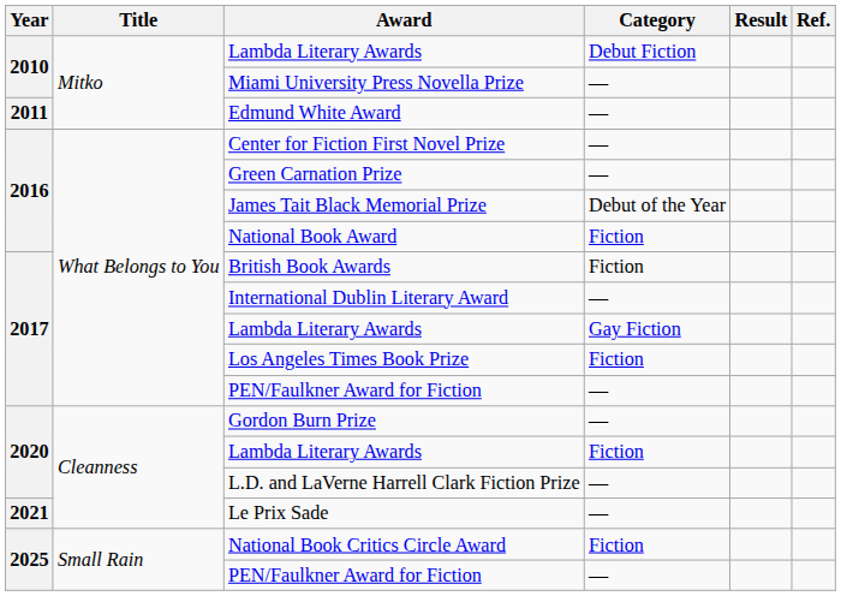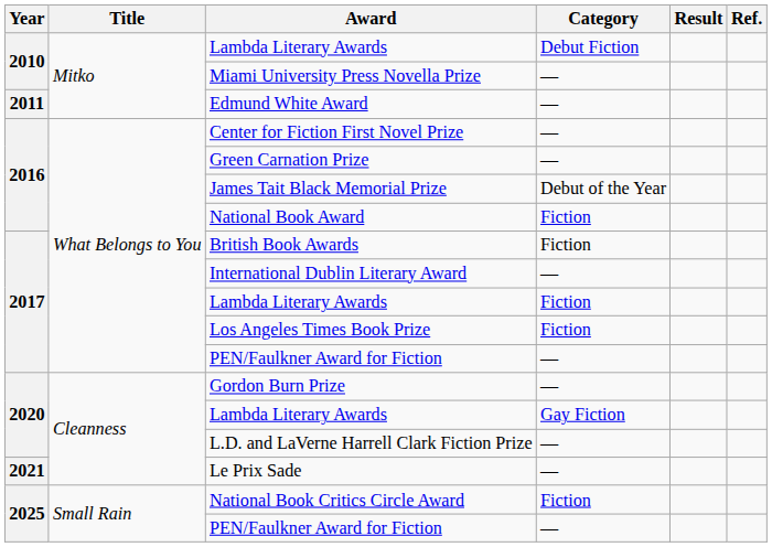 <table class="wikitable sortable">
 <tr>
 <th>Year</th>
 <th>Title</th>
 <th>Award</th>
 <th>Category</th>
 <th>Result</th>
 <th>Ref.</th>
 </tr>
 <tr>
 <th rowspan="2">2010</th>
 <td rowspan="3"><em>Mitko</em></td>
 <td><a href='#'>Lambda Literary Awards</a></td>
 <td><a href='#'>Debut Fiction</a></td>
 <td></td>
 <td></td>
 </tr>
 <tr>
 <td><a href='#'>Miami University Press Novella Prize</a></td>
 <td>—</td>
 <td></td>
 <td></td>
 </tr>
 <tr>
 <th rowspan="1">2011</th>
 <td><a href='#'>Edmund White Award</a></td>
 <td>—</td>
 <td></td>
 <td></td>
 </tr>
 <tr>
 <th rowspan="4">2016</th>
 <td rowspan="9"><em>What Belongs to You</em></td>
 <td><a href='#'>Center for Fiction First Novel Prize</a></td>
 <td>—</td>
 <td></td>
 <td></td>
 </tr>
 <tr>
 <td><a href='#'>Green Carnation Prize</a></td>
 <td>—</td>
 <td></td>
 <td></td>
 </tr>
 <tr>
 <td><a href='#'>James Tait Black Memorial Prize</a></td>
 <td>Debut of the Year</td>
 <td></td>
 <td></td>
 </tr>
 <tr>
 <td><a href='#'>National Book Award</a></td>
 <td><a href='#'>Fiction</a></td>
 <td></td>
 <td></td>
 </tr>
 <tr>
 <th rowspan="5">2017</th>
 <td><a href='#'>British Book Awards</a></td>
 <td>Fiction</td>
 <td></td>
 <td></td>
 </tr>
 <tr>
 <td><a href='#'>International Dublin Literary Award</a></td>
 <td>—</td>
 <td></td>
 <td></td>
 </tr>
 <tr>
 <td><a href='#'>Lambda Literary Awards</a></td>
-<td><a href='#'>Gay Fiction</a></td>
+<td><a href='#'>Fiction</a></td>
 <td></td>
 <td></td>
 </tr>
 <tr>
 <td><a href='#'>Los Angeles Times Book Prize</a></td>
 <td><a href='#'>Fiction</a></td>
 <td></td>
 <td></td>
 </tr>
 <tr>
 <td><a href='#'>PEN/Faulkner Award for Fiction</a></td>
 <td>—</td>
 <td></td>
 <td></td>
 </tr>
 <tr>
 <th rowspan="3">2020</th>
 <td rowspan="4"><em>Cleanness</em></td>
 <td><a href='#'>Gordon Burn Prize</a></td>
 <td>—</td>
 <td></td>
 <td></td>
 </tr>
 <tr>
 <td><a href='#'>Lambda Literary Awards</a></td>
-<td><a href='#'>Fiction</a></td>
+<td><a href='#'>Gay Fiction</a></td>
 <td></td>
 <td></td>
 </tr>
 <tr>
 <td>L.D. and LaVerne Harrell Clark Fiction Prize</td>
 <td>—</td>
 <td></td>
 <td></td>
 </tr>
 <tr>
 <th rowspan="1">2021</th>
 <td>Le Prix Sade</td>
 <td>—</td>
 <td></td>
 <td></td>
 </tr>
 <tr>
 <th rowspan="2">2025</th>
 <td rowspan="2"><em>Small Rain</em></td>
 <td><a href='#'>National Book Critics Circle Award</a></td>
 <td><a href='#'>Fiction</a></td>
 <td></td>
 <td></td>
 </tr>
 <tr>
 <td><a href='#'>PEN/Faulkner Award for Fiction</a></td>
 <td>—</td>
 <td></td>
 <td></td>
 </tr>
 </table>
